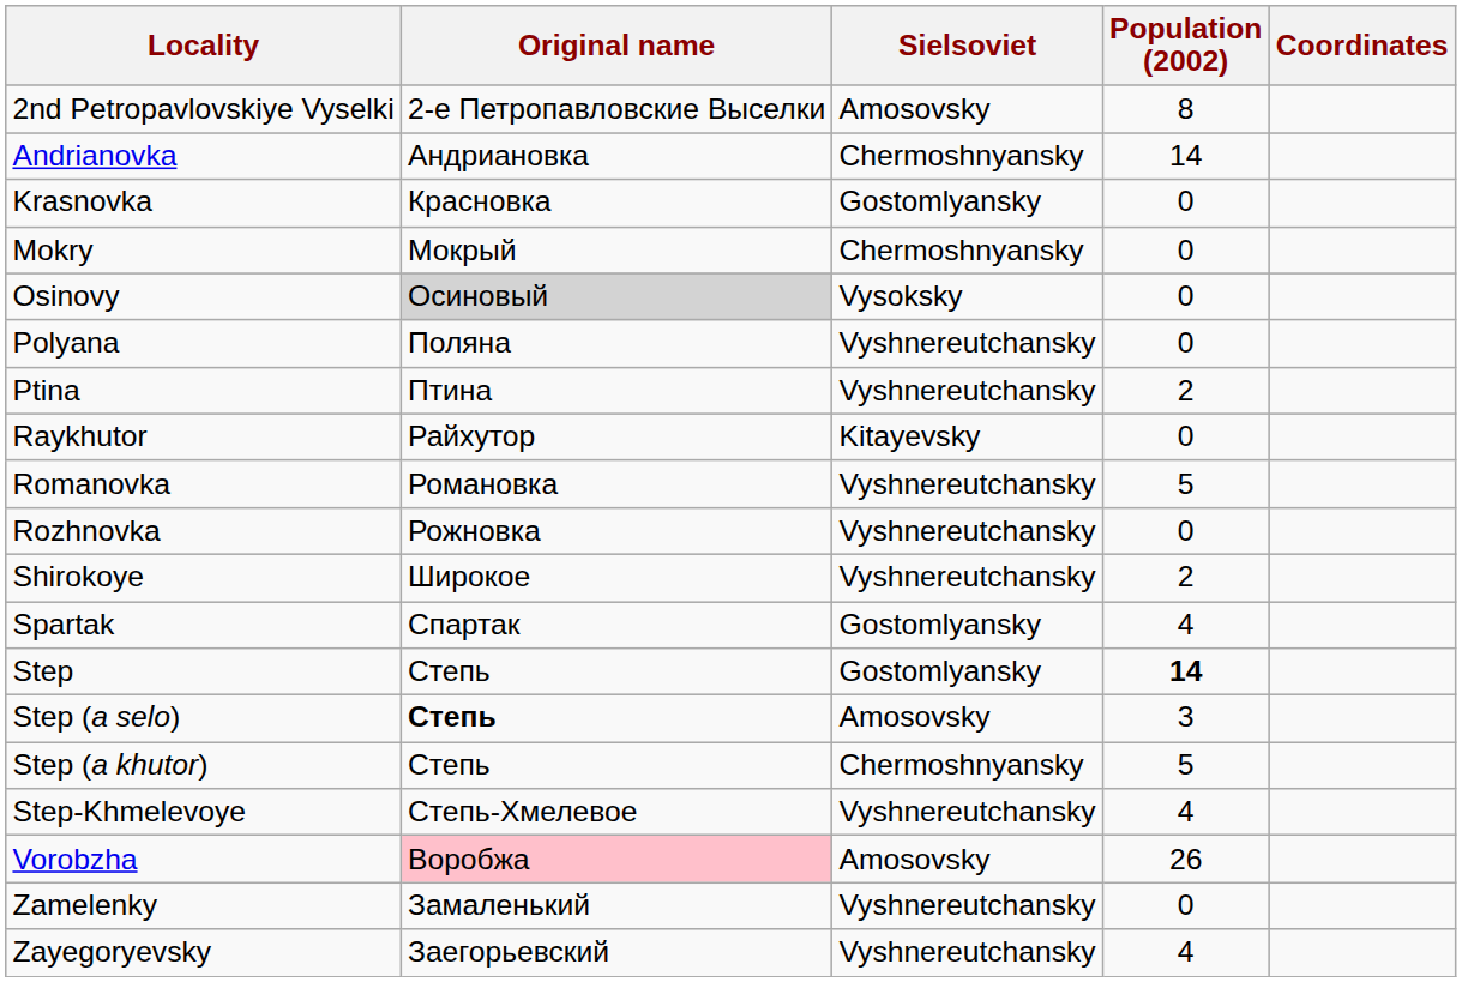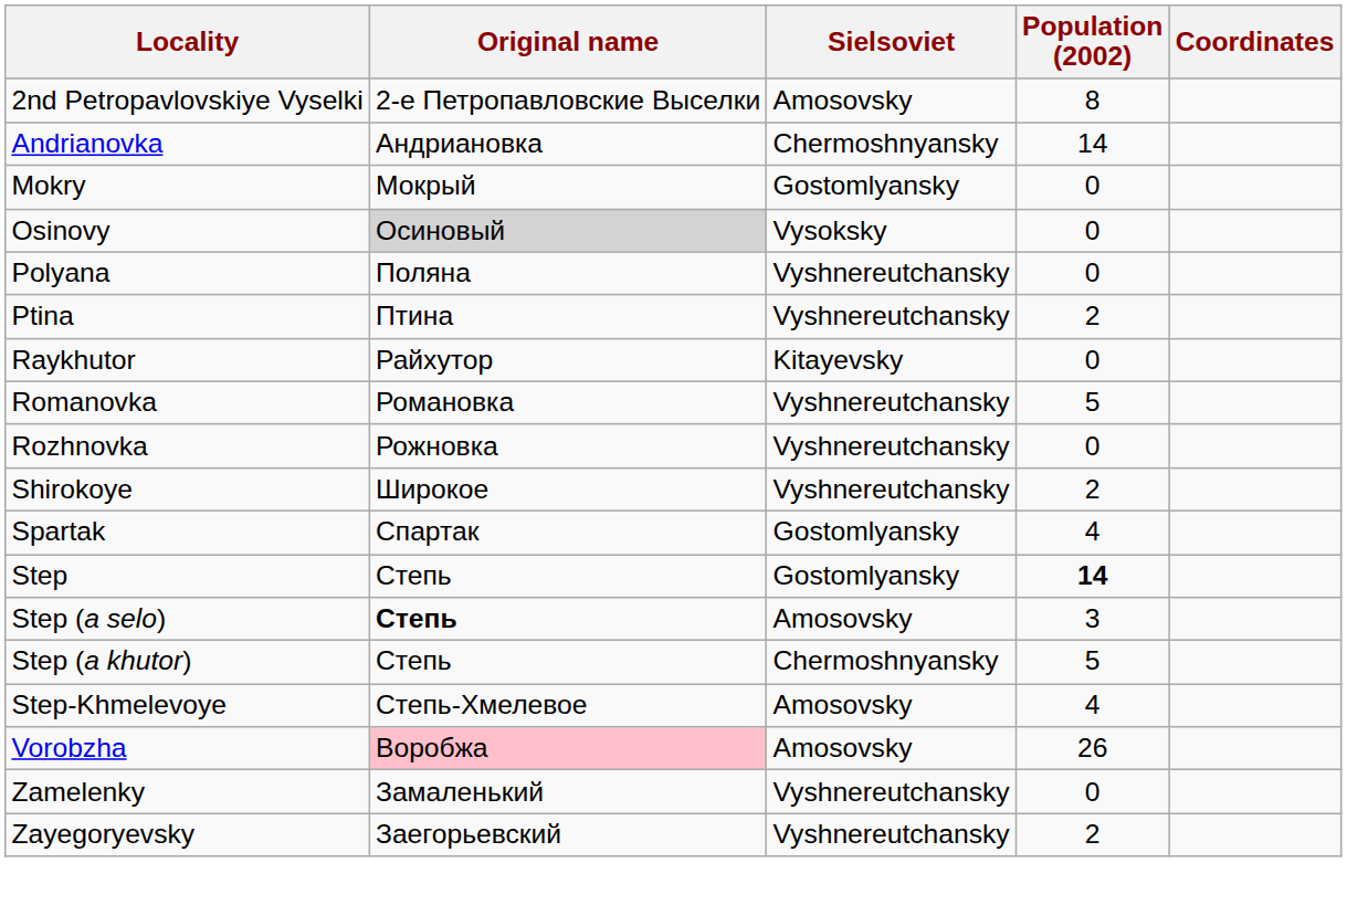 <table class="wikitable">
 <tr style="color: darkred;">
 <th>Locality</th>
 <th>Original name</th>
 <th>Sielsoviet</th>
 <th>Population<br>(2002)</th>
 <th>Coordinates</th>
 </tr>
 <tr>
 <td>2nd Petropavlovskiye Vyselki</td>
 <td>2-е Петропавловские Выселки</td>
 <td>Amosovsky</td>
 <td style="text-align:center">8</td>
 <td></td>
 </tr>
 <tr>
 <td><a href='#'>Andrianovka</a></td>
 <td>Андриановка</td>
 <td>Chermoshnyansky</td>
 <td style="text-align:center">14</td>
 <td></td>
 </tr>
 <tr>
-<td>Krasnovka</td>
-<td>Красновка</td>
-<td>Gostomlyansky</td>
-<td style="text-align:center">0</td>
-<td></td>
-</tr>
-<tr>
 <td>Mokry</td>
 <td>Мокрый</td>
-<td>Chermoshnyansky</td>
+<td>Gostomlyansky</td>
 <td style="text-align:center">0</td>
 <td></td>
 </tr>
 <tr>
 <td>Osinovy</td>
 <td style="background: lightgrey;">Осиновый</td>
 <td>Vysoksky</td>
 <td style="text-align:center">0</td>
 <td></td>
 </tr>
 <tr>
 <td>Polyana</td>
 <td>Поляна</td>
 <td>Vyshnereutchansky</td>
 <td style="text-align:center">0</td>
 <td></td>
 </tr>
 <tr>
 <td>Ptina</td>
 <td>Птина</td>
 <td>Vyshnereutchansky</td>
 <td style="text-align:center">2</td>
 <td></td>
 </tr>
 <tr>
 <td>Raykhutor</td>
 <td>Райхутор</td>
 <td>Kitayevsky</td>
 <td style="text-align:center">0</td>
 <td></td>
 </tr>
 <tr>
 <td>Romanovka</td>
 <td>Романовка</td>
 <td>Vyshnereutchansky</td>
 <td style="text-align:center">5</td>
 <td></td>
 </tr>
 <tr>
 <td>Rozhnovka</td>
 <td>Рожновка</td>
 <td>Vyshnereutchansky</td>
 <td style="text-align:center">0</td>
 <td></td>
 </tr>
 <tr>
 <td>Shirokoye</td>
 <td>Широкое</td>
 <td>Vyshnereutchansky</td>
 <td style="text-align:center">2</td>
 <td></td>
 </tr>
 <tr>
 <td>Spartak</td>
 <td>Спартак</td>
 <td>Gostomlyansky</td>
 <td style="text-align:center">4</td>
 <td></td>
 </tr>
 <tr>
 <td>Step</td>
 <td>Степь</td>
 <td>Gostomlyansky</td>
 <td style="text-align:center"><strong>14</strong></td>
 <td></td>
 </tr>
 <tr>
 <td>Step (<em>a selo</em>)</td>
 <td><strong>Степь</strong></td>
 <td>Amosovsky</td>
 <td style="text-align:center">3</td>
 <td></td>
 </tr>
 <tr>
 <td>Step (<em>a khutor</em>)</td>
 <td>Степь</td>
 <td>Chermoshnyansky</td>
 <td style="text-align:center">5</td>
 <td></td>
 </tr>
 <tr>
 <td>Step-Khmelevoye</td>
 <td>Степь-Хмелевое</td>
-<td>Vyshnereutchansky</td>
+<td>Amosovsky</td>
 <td style="text-align:center">4</td>
 <td></td>
 </tr>
 <tr>
 <td><a href='#'>Vorobzha</a></td>
 <td style="background: pink;">Воробжа</td>
 <td>Amosovsky</td>
 <td style="text-align:center">26</td>
 <td></td>
 </tr>
 <tr>
 <td>Zamelenky</td>
 <td>Замаленький</td>
 <td>Vyshnereutchansky</td>
 <td style="text-align:center">0</td>
 <td></td>
 </tr>
 <tr>
 <td>Zayegoryevsky</td>
 <td>Заегорьевский</td>
 <td>Vyshnereutchansky</td>
-<td style="text-align:center">4</td>
+<td style="text-align:center">2</td>
 <td></td>
 </tr>
 </table>
